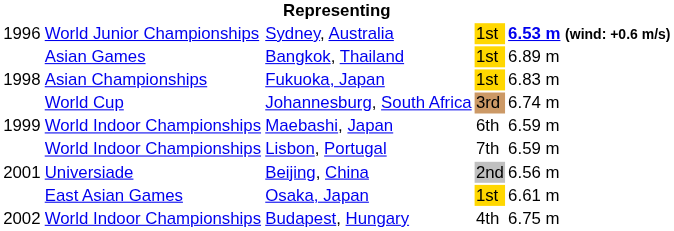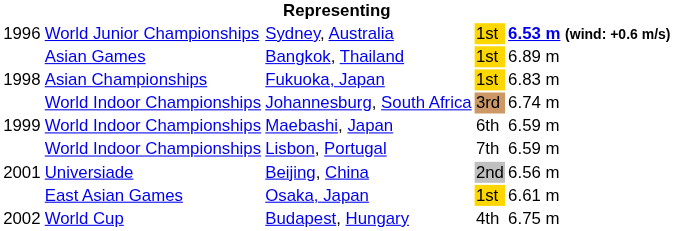 <table>
 <tr>
 <th colspan="5">Representing </th>
 </tr>
 <tr>
 <td>1996</td>
 <td><a href='#'>World Junior Championships</a></td>
 <td><a href='#'>Sydney</a>, <a href='#'>Australia</a></td>
 <td bgcolor="gold">1st</td>
 <td><strong><a href='#'>6.53 m</a>  <small>(wind: +0.6 m/s)</small></strong></td>
 </tr>
 <tr>
 <td rowspan=3>1998</td>
 <td><a href='#'>Asian Games</a></td>
 <td><a href='#'>Bangkok</a>, <a href='#'>Thailand</a></td>
 <td bgcolor="gold">1st</td>
 <td>6.89 m</td>
 </tr>
 <tr>
 <td><a href='#'>Asian Championships</a></td>
 <td><a href='#'>Fukuoka, Japan</a></td>
 <td bgcolor="gold">1st</td>
 <td>6.83 m</td>
 </tr>
 <tr>
-<td><a href='#'>World Cup</a></td>
+<td><a href='#'>World Indoor Championships</a></td>
 <td><a href='#'>Johannesburg</a>, <a href='#'>South Africa</a></td>
 <td bgcolor="cc9966">3rd</td>
 <td>6.74 m</td>
 </tr>
 <tr>
 <td>1999</td>
 <td><a href='#'>World Indoor Championships</a></td>
 <td><a href='#'>Maebashi</a>, <a href='#'>Japan</a></td>
 <td>6th</td>
 <td>6.59 m</td>
 </tr>
 <tr>
 <td rowspan=3>2001</td>
 <td><a href='#'>World Indoor Championships</a></td>
 <td><a href='#'>Lisbon</a>, <a href='#'>Portugal</a></td>
 <td>7th</td>
 <td>6.59 m</td>
 </tr>
 <tr>
 <td><a href='#'>Universiade</a></td>
 <td><a href='#'>Beijing</a>, <a href='#'>China</a></td>
 <td bgcolor="silver">2nd</td>
 <td>6.56 m</td>
 </tr>
 <tr>
 <td><a href='#'>East Asian Games</a></td>
 <td><a href='#'>Osaka, Japan</a></td>
 <td bgcolor="gold">1st</td>
 <td>6.61 m</td>
 </tr>
 <tr>
 <td>2002</td>
-<td><a href='#'>World Indoor Championships</a></td>
+<td><a href='#'>World Cup</a></td>
 <td><a href='#'>Budapest</a>, <a href='#'>Hungary</a></td>
 <td>4th</td>
 <td>6.75 m</td>
 </tr>
 </table>
